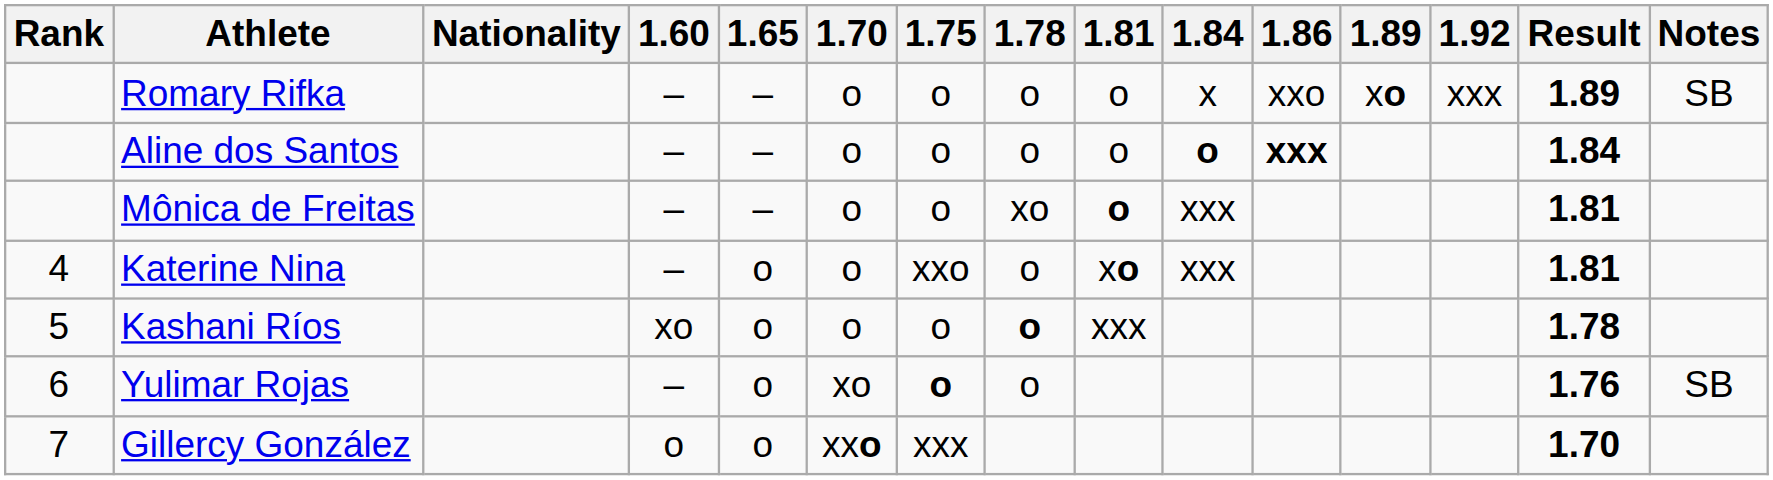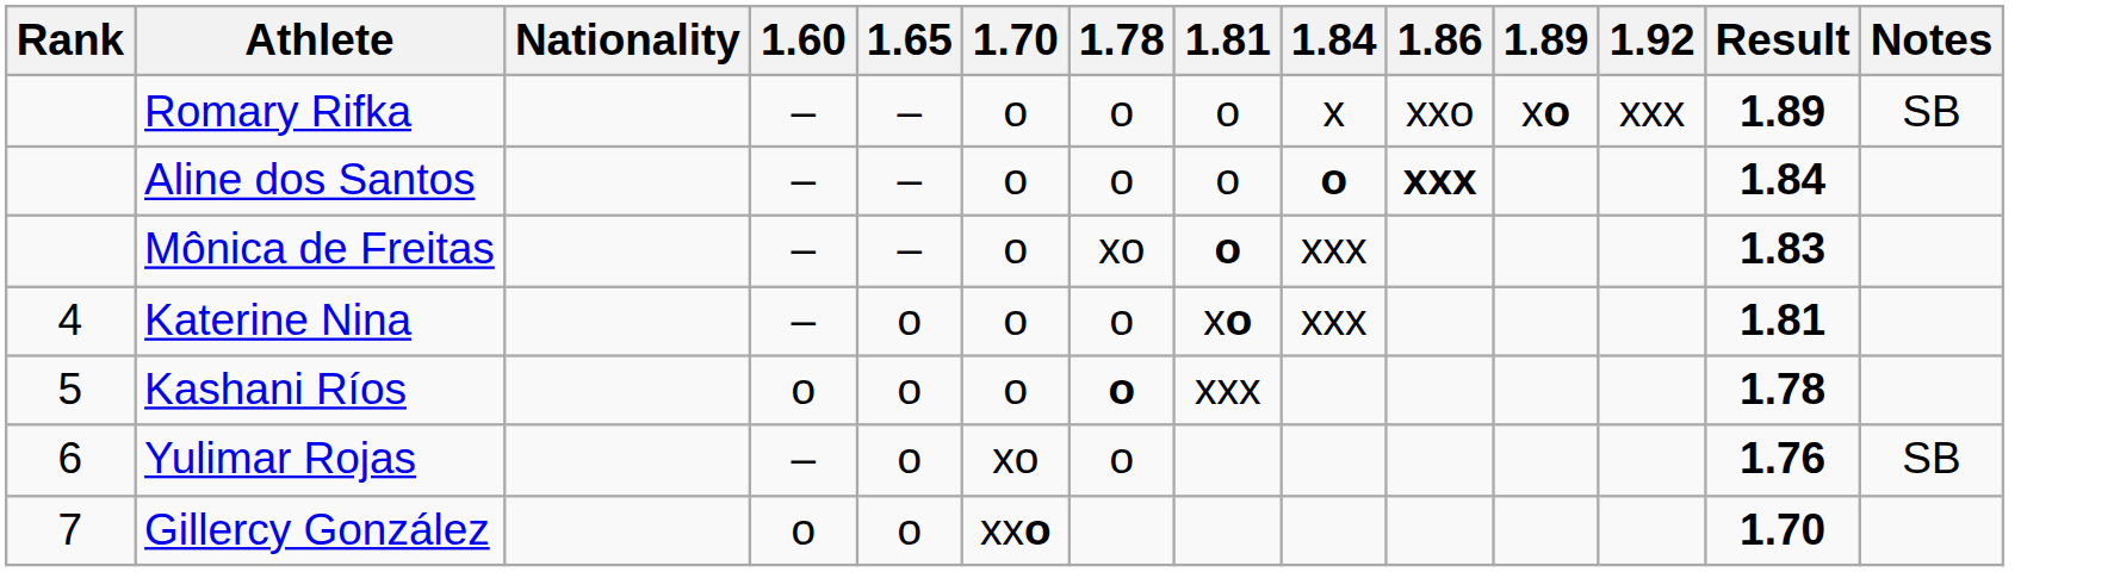 <table class="wikitable sortable" style="text-align:center">
 <tr>
 <th>Rank</th>
 <th>Athlete</th>
 <th>Nationality</th>
 <th>1.60</th>
 <th>1.65</th>
 <th>1.70</th>
-<th>1.75</th>
 <th>1.78</th>
 <th>1.81</th>
 <th>1.84</th>
 <th>1.86</th>
 <th>1.89</th>
 <th>1.92</th>
 <th>Result</th>
 <th>Notes</th>
 </tr>
 <tr>
 <td></td>
 <td align="left"><a href='#'>Romary Rifka</a></td>
 <td align=left></td>
 <td>–</td>
 <td>–</td>
-<td>o</td>
 <td>o</td>
 <td>o</td>
 <td>o</td>
 <td>x</td>
 <td>xxo</td>
 <td>x<strong>o</strong></td>
 <td>xxx</td>
 <td><strong>1.89</strong></td>
 <td>SB</td>
 </tr>
 <tr>
 <td></td>
 <td align="left"><a href='#'>Aline dos Santos</a></td>
 <td align=left></td>
 <td>–</td>
 <td>–</td>
 <td>o</td>
 <td>o</td>
 <td>o</td>
-<td>o</td>
 <td><strong>o</strong></td>
 <td><strong>xxx</strong></td>
 <td></td>
 <td></td>
 <td><strong>1.84</strong></td>
 <td></td>
 </tr>
 <tr>
 <td></td>
 <td align="left"><a href='#'>Mônica de Freitas</a></td>
 <td align=left></td>
 <td>–</td>
 <td>–</td>
 <td>o</td>
-<td>o</td>
 <td>xo</td>
 <td><strong>o</strong></td>
 <td>xxx</td>
 <td></td>
 <td></td>
 <td></td>
-<td><strong>1.81</strong></td>
+<td><strong>1.83</strong></td>
 <td></td>
 </tr>
 <tr>
 <td>4</td>
 <td align="left"><a href='#'>Katerine Nina</a></td>
 <td align=left></td>
 <td>–</td>
 <td>o</td>
 <td>o</td>
-<td>xxo</td>
 <td>o</td>
 <td>x<strong>o</strong></td>
 <td>xxx</td>
 <td></td>
 <td></td>
 <td></td>
 <td><strong>1.81</strong></td>
 <td></td>
 </tr>
 <tr>
 <td>5</td>
 <td align="left"><a href='#'>Kashani Ríos</a></td>
 <td align=left></td>
-<td>xo</td>
 <td>o</td>
 <td>o</td>
 <td>o</td>
 <td><strong>o</strong></td>
 <td>xxx</td>
 <td></td>
 <td></td>
 <td></td>
 <td></td>
 <td><strong>1.78</strong></td>
 <td></td>
 </tr>
 <tr>
 <td>6</td>
 <td align="left"><a href='#'>Yulimar Rojas</a></td>
 <td align=left></td>
 <td>–</td>
 <td>o</td>
 <td>xo</td>
-<td><strong>o</strong></td>
 <td>o</td>
 <td></td>
 <td></td>
 <td></td>
 <td></td>
 <td></td>
 <td><strong>1.76</strong></td>
 <td>SB</td>
 </tr>
 <tr>
 <td>7</td>
 <td align="left"><a href='#'>Gillercy González</a></td>
 <td align=left></td>
 <td>o</td>
 <td>o</td>
 <td>xx<strong>o</strong></td>
-<td>xxx</td>
 <td></td>
 <td></td>
 <td></td>
 <td></td>
 <td></td>
 <td></td>
 <td><strong>1.70</strong></td>
 <td></td>
 </tr>
 </table>
